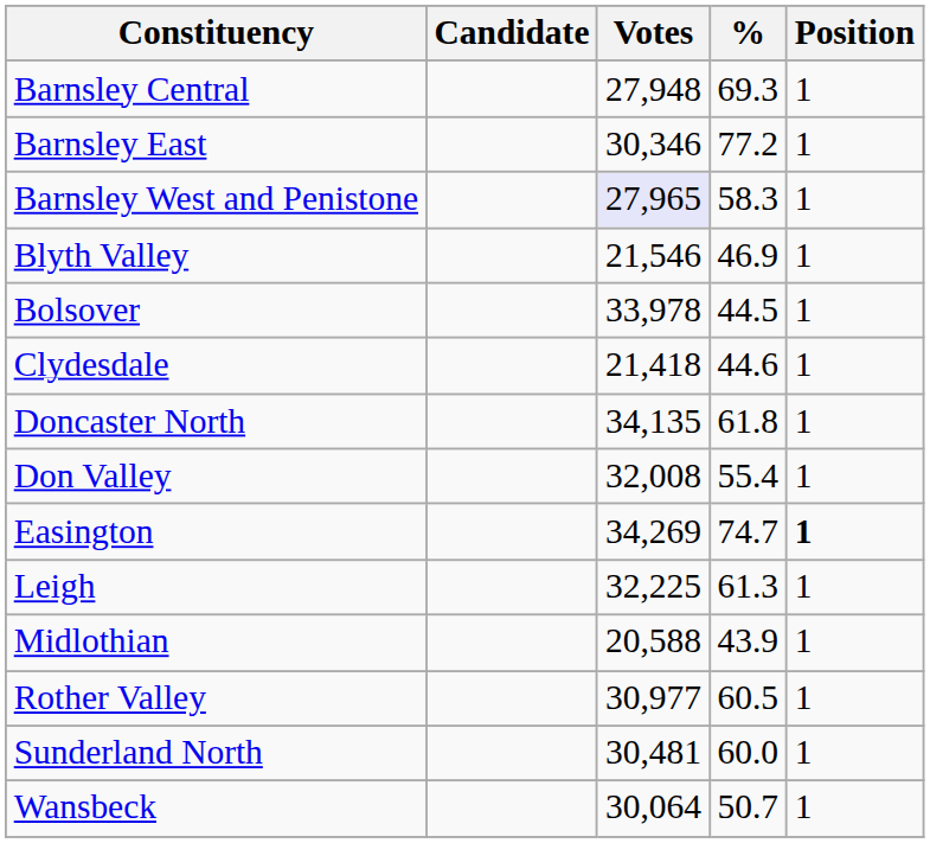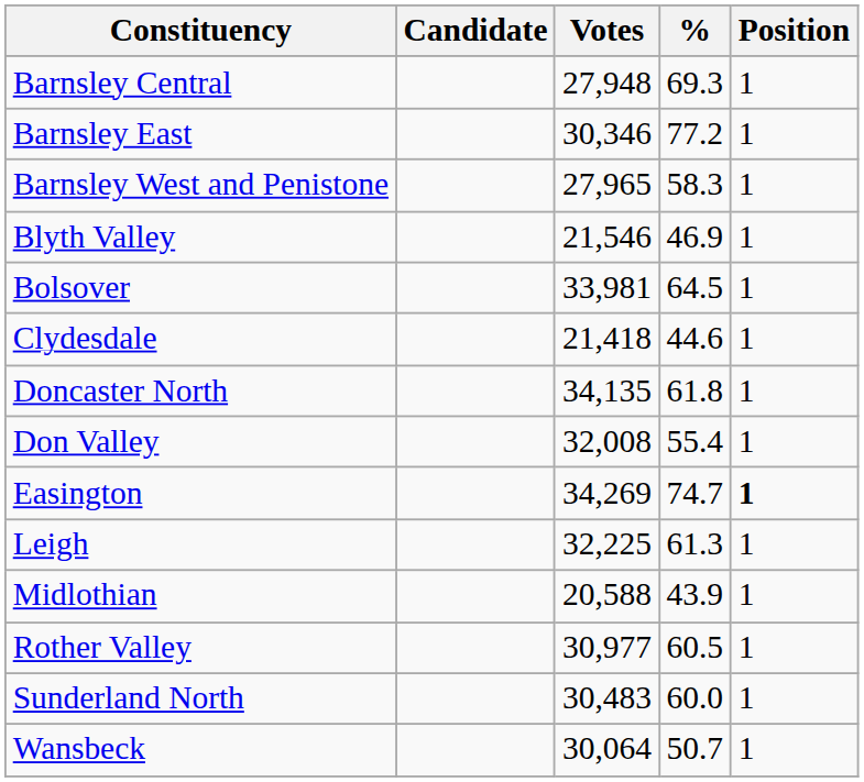 <table class="wikitable sortable">
 <tr>
 <th>Constituency</th>
 <th>Candidate</th>
 <th>Votes</th>
 <th>%</th>
 <th>Position</th>
 </tr>
 <tr>
 <td><a href='#'>Barnsley Central</a></td>
 <td></td>
 <td>27,948</td>
 <td>69.3</td>
 <td>1</td>
 </tr>
 <tr>
 <td><a href='#'>Barnsley East</a></td>
 <td></td>
 <td>30,346</td>
 <td>77.2</td>
 <td>1</td>
 </tr>
 <tr>
 <td><a href='#'>Barnsley West and Penistone</a></td>
 <td></td>
-<td style="background: lavender;">27,965</td>
+<td>27,965</td>
 <td>58.3</td>
 <td>1</td>
 </tr>
 <tr>
 <td><a href='#'>Blyth Valley</a></td>
 <td></td>
 <td>21,546</td>
 <td>46.9</td>
 <td>1</td>
 </tr>
 <tr>
 <td><a href='#'>Bolsover</a></td>
 <td></td>
-<td>33,978</td>
-<td>44.5</td>
+<td>33,981</td>
+<td>64.5</td>
 <td>1</td>
 </tr>
 <tr>
 <td><a href='#'>Clydesdale</a></td>
 <td></td>
 <td>21,418</td>
 <td>44.6</td>
 <td>1</td>
 </tr>
 <tr>
 <td><a href='#'>Doncaster North</a></td>
 <td></td>
 <td>34,135</td>
 <td>61.8</td>
 <td>1</td>
 </tr>
 <tr>
 <td><a href='#'>Don Valley</a></td>
 <td></td>
 <td>32,008</td>
 <td>55.4</td>
 <td>1</td>
 </tr>
 <tr>
 <td><a href='#'>Easington</a></td>
 <td></td>
 <td>34,269</td>
 <td>74.7</td>
 <td><strong>1</strong></td>
 </tr>
 <tr>
 <td><a href='#'>Leigh</a></td>
 <td></td>
 <td>32,225</td>
 <td>61.3</td>
 <td>1</td>
 </tr>
 <tr>
 <td><a href='#'>Midlothian</a></td>
 <td></td>
 <td>20,588</td>
 <td>43.9</td>
 <td>1</td>
 </tr>
 <tr>
 <td><a href='#'>Rother Valley</a></td>
 <td></td>
 <td>30,977</td>
 <td>60.5</td>
 <td>1</td>
 </tr>
 <tr>
 <td><a href='#'>Sunderland North</a></td>
 <td></td>
-<td>30,481</td>
+<td>30,483</td>
 <td>60.0</td>
 <td>1</td>
 </tr>
 <tr>
 <td><a href='#'>Wansbeck</a></td>
 <td></td>
 <td>30,064</td>
 <td>50.7</td>
 <td>1</td>
 </tr>
 </table>
